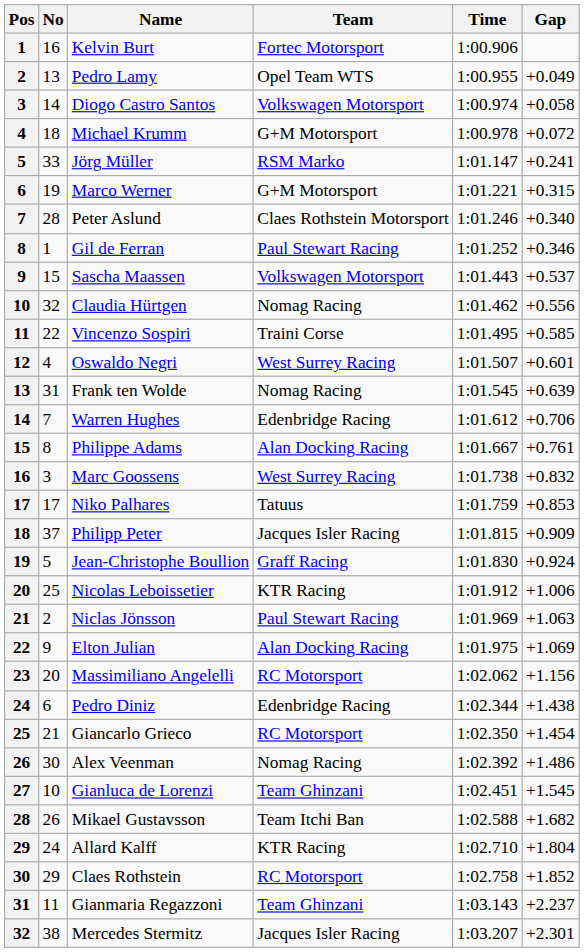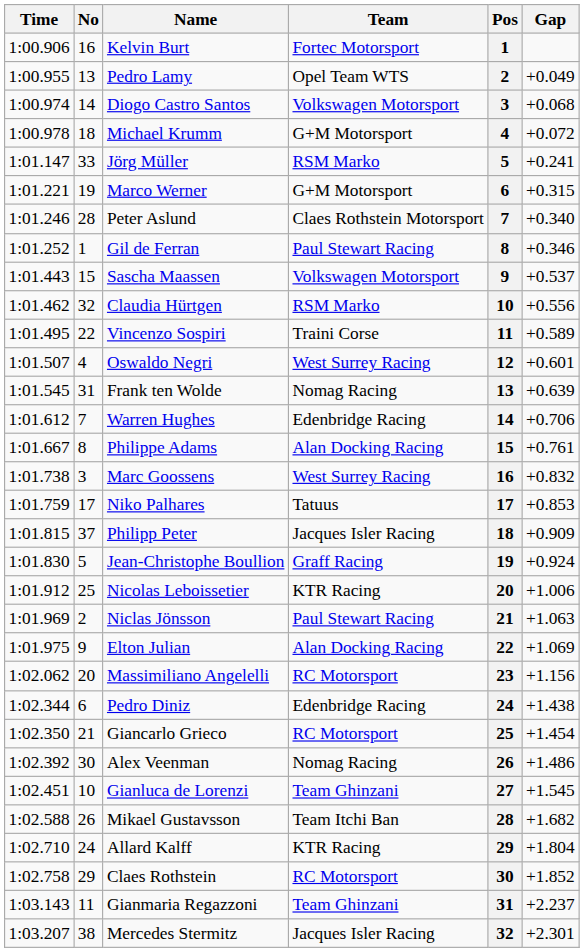 <table class="wikitable" style="font-size: 95%">
 <tr>
-<th>Pos</th>
+<th>Time</th>
 <th>No</th>
 <th>Name</th>
 <th>Team</th>
-<th>Time</th>
+<th>Pos</th>
 <th>Gap</th>
 </tr>
 <tr>
-<th>1</th>
+<td>1:00.906</td>
 <td>16</td>
 <td> <a href='#'>Kelvin Burt</a></td>
 <td><a href='#'>Fortec Motorsport</a></td>
-<td>1:00.906</td>
+<th>1</th>
 <td></td>
 </tr>
 <tr>
-<th>2</th>
+<td>1:00.955</td>
 <td>13</td>
 <td> <a href='#'>Pedro Lamy</a></td>
 <td>Opel Team WTS</td>
-<td>1:00.955</td>
+<th>2</th>
 <td>+0.049</td>
 </tr>
 <tr>
-<th>3</th>
+<td>1:00.974</td>
 <td>14</td>
 <td> <a href='#'>Diogo Castro Santos</a></td>
 <td><a href='#'>Volkswagen Motorsport</a></td>
-<td>1:00.974</td>
-<td>+0.058</td>
+<th>3</th>
+<td>+0.068</td>
 </tr>
 <tr>
-<th>4</th>
+<td>1:00.978</td>
 <td>18</td>
 <td> <a href='#'>Michael Krumm</a></td>
 <td>G+M Motorsport</td>
-<td>1:00.978</td>
+<th>4</th>
 <td>+0.072</td>
 </tr>
 <tr>
-<th>5</th>
+<td>1:01.147</td>
 <td>33</td>
 <td> <a href='#'>Jörg Müller</a></td>
 <td><a href='#'>RSM Marko</a></td>
-<td>1:01.147</td>
+<th>5</th>
 <td>+0.241</td>
 </tr>
 <tr>
-<th>6</th>
+<td>1:01.221</td>
 <td>19</td>
 <td> <a href='#'>Marco Werner</a></td>
 <td>G+M Motorsport</td>
-<td>1:01.221</td>
+<th>6</th>
 <td>+0.315</td>
 </tr>
 <tr>
-<th>7</th>
+<td>1:01.246</td>
 <td>28</td>
 <td> Peter Aslund</td>
 <td>Claes Rothstein Motorsport</td>
-<td>1:01.246</td>
+<th>7</th>
 <td>+0.340</td>
 </tr>
 <tr>
-<th>8</th>
+<td>1:01.252</td>
 <td>1</td>
 <td> <a href='#'>Gil de Ferran</a></td>
 <td><a href='#'>Paul Stewart Racing</a></td>
-<td>1:01.252</td>
+<th>8</th>
 <td>+0.346</td>
 </tr>
 <tr>
-<th>9</th>
+<td>1:01.443</td>
 <td>15</td>
 <td> <a href='#'>Sascha Maassen</a></td>
 <td><a href='#'>Volkswagen Motorsport</a></td>
-<td>1:01.443</td>
+<th>9</th>
 <td>+0.537</td>
 </tr>
 <tr>
-<th>10</th>
+<td>1:01.462</td>
 <td>32</td>
 <td> <a href='#'>Claudia Hürtgen</a></td>
-<td>Nomag Racing</td>
-<td>1:01.462</td>
+<td><a href='#'>RSM Marko</a></td>
+<th>10</th>
 <td>+0.556</td>
 </tr>
 <tr>
-<th>11</th>
+<td>1:01.495</td>
 <td>22</td>
 <td> <a href='#'>Vincenzo Sospiri</a></td>
 <td>Traini Corse</td>
-<td>1:01.495</td>
-<td>+0.585</td>
+<th>11</th>
+<td>+0.589</td>
 </tr>
 <tr>
-<th>12</th>
+<td>1:01.507</td>
 <td>4</td>
 <td> <a href='#'>Oswaldo Negri</a></td>
 <td><a href='#'>West Surrey Racing</a></td>
-<td>1:01.507</td>
+<th>12</th>
 <td>+0.601</td>
 </tr>
 <tr>
-<th>13</th>
+<td>1:01.545</td>
 <td>31</td>
 <td> Frank ten Wolde</td>
 <td>Nomag Racing</td>
-<td>1:01.545</td>
+<th>13</th>
 <td>+0.639</td>
 </tr>
 <tr>
-<th>14</th>
+<td>1:01.612</td>
 <td>7</td>
 <td> <a href='#'>Warren Hughes</a></td>
 <td>Edenbridge Racing</td>
-<td>1:01.612</td>
+<th>14</th>
 <td>+0.706</td>
 </tr>
 <tr>
-<th>15</th>
+<td>1:01.667</td>
 <td>8</td>
 <td> <a href='#'>Philippe Adams</a></td>
 <td><a href='#'>Alan Docking Racing</a></td>
-<td>1:01.667</td>
+<th>15</th>
 <td>+0.761</td>
 </tr>
 <tr>
-<th>16</th>
+<td>1:01.738</td>
 <td>3</td>
 <td> <a href='#'>Marc Goossens</a></td>
 <td><a href='#'>West Surrey Racing</a></td>
-<td>1:01.738</td>
+<th>16</th>
 <td>+0.832</td>
 </tr>
 <tr>
-<th>17</th>
+<td>1:01.759</td>
 <td>17</td>
 <td> <a href='#'>Niko Palhares</a></td>
 <td>Tatuus</td>
-<td>1:01.759</td>
+<th>17</th>
 <td>+0.853</td>
 </tr>
 <tr>
-<th>18</th>
+<td>1:01.815</td>
 <td>37</td>
 <td> <a href='#'>Philipp Peter</a></td>
 <td>Jacques Isler Racing</td>
-<td>1:01.815</td>
+<th>18</th>
 <td>+0.909</td>
 </tr>
 <tr>
-<th>19</th>
+<td>1:01.830</td>
 <td>5</td>
 <td> <a href='#'>Jean-Christophe Boullion</a></td>
 <td><a href='#'>Graff Racing</a></td>
-<td>1:01.830</td>
+<th>19</th>
 <td>+0.924</td>
 </tr>
 <tr>
-<th>20</th>
+<td>1:01.912</td>
 <td>25</td>
 <td> <a href='#'>Nicolas Leboissetier</a></td>
 <td>KTR Racing</td>
-<td>1:01.912</td>
+<th>20</th>
 <td>+1.006</td>
 </tr>
 <tr>
-<th>21</th>
+<td>1:01.969</td>
 <td>2</td>
 <td> <a href='#'>Niclas Jönsson</a></td>
 <td><a href='#'>Paul Stewart Racing</a></td>
-<td>1:01.969</td>
+<th>21</th>
 <td>+1.063</td>
 </tr>
 <tr>
-<th>22</th>
+<td>1:01.975</td>
 <td>9</td>
 <td> <a href='#'>Elton Julian</a></td>
 <td><a href='#'>Alan Docking Racing</a></td>
-<td>1:01.975</td>
+<th>22</th>
 <td>+1.069</td>
 </tr>
 <tr>
-<th>23</th>
+<td>1:02.062</td>
 <td>20</td>
 <td> <a href='#'>Massimiliano Angelelli</a></td>
 <td><a href='#'>RC Motorsport</a></td>
-<td>1:02.062</td>
+<th>23</th>
 <td>+1.156</td>
 </tr>
 <tr>
-<th>24</th>
+<td>1:02.344</td>
 <td>6</td>
 <td> <a href='#'>Pedro Diniz</a></td>
 <td>Edenbridge Racing</td>
-<td>1:02.344</td>
+<th>24</th>
 <td>+1.438</td>
 </tr>
 <tr>
-<th>25</th>
+<td>1:02.350</td>
 <td>21</td>
 <td> Giancarlo Grieco</td>
 <td><a href='#'>RC Motorsport</a></td>
-<td>1:02.350</td>
+<th>25</th>
 <td>+1.454</td>
 </tr>
 <tr>
-<th>26</th>
+<td>1:02.392</td>
 <td>30</td>
 <td> Alex Veenman</td>
 <td>Nomag Racing</td>
-<td>1:02.392</td>
+<th>26</th>
 <td>+1.486</td>
 </tr>
 <tr>
-<th>27</th>
+<td>1:02.451</td>
 <td>10</td>
 <td> <a href='#'>Gianluca de Lorenzi</a></td>
 <td><a href='#'>Team Ghinzani</a></td>
-<td>1:02.451</td>
+<th>27</th>
 <td>+1.545</td>
 </tr>
 <tr>
-<th>28</th>
+<td>1:02.588</td>
 <td>26</td>
 <td> Mikael Gustavsson</td>
 <td>Team Itchi Ban</td>
-<td>1:02.588</td>
+<th>28</th>
 <td>+1.682</td>
 </tr>
 <tr>
-<th>29</th>
+<td>1:02.710</td>
 <td>24</td>
 <td> Allard Kalff</td>
 <td>KTR Racing</td>
-<td>1:02.710</td>
+<th>29</th>
 <td>+1.804</td>
 </tr>
 <tr>
-<th>30</th>
+<td>1:02.758</td>
 <td>29</td>
 <td> Claes Rothstein</td>
 <td><a href='#'>RC Motorsport</a></td>
-<td>1:02.758</td>
+<th>30</th>
 <td>+1.852</td>
 </tr>
 <tr>
-<th>31</th>
+<td>1:03.143</td>
 <td>11</td>
 <td> Gianmaria Regazzoni</td>
 <td><a href='#'>Team Ghinzani</a></td>
-<td>1:03.143</td>
+<th>31</th>
 <td>+2.237</td>
 </tr>
 <tr>
-<th>32</th>
+<td>1:03.207</td>
 <td>38</td>
 <td> Mercedes Stermitz</td>
 <td>Jacques Isler Racing</td>
-<td>1:03.207</td>
+<th>32</th>
 <td>+2.301</td>
 </tr>
 </table>
